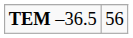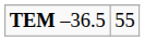 <table class="wikitable">
 <tr align="center">
 </tr>
 <tr align="center">
 <td><strong>TEM</strong> –36.5</td>
-<td>56</td>
+<td>55</td>
 </tr>
 </table>
